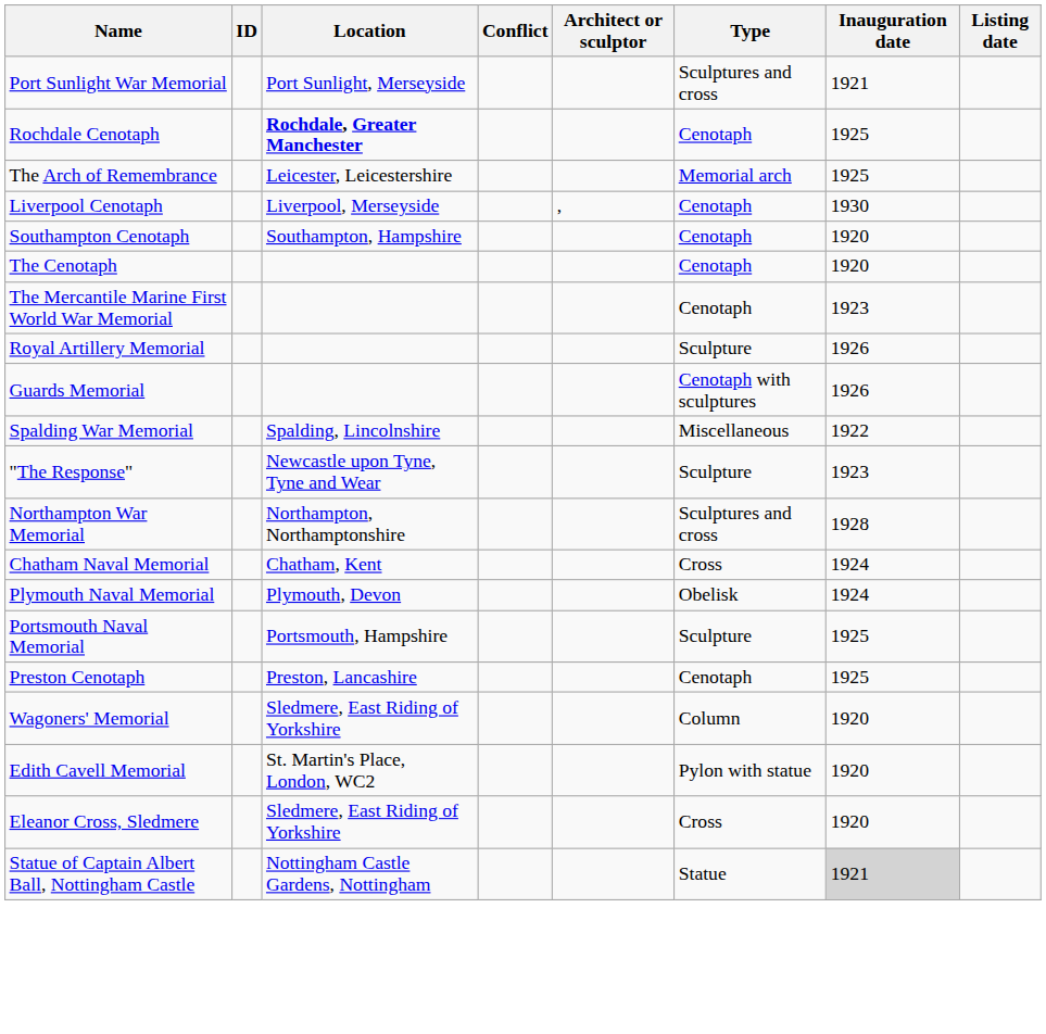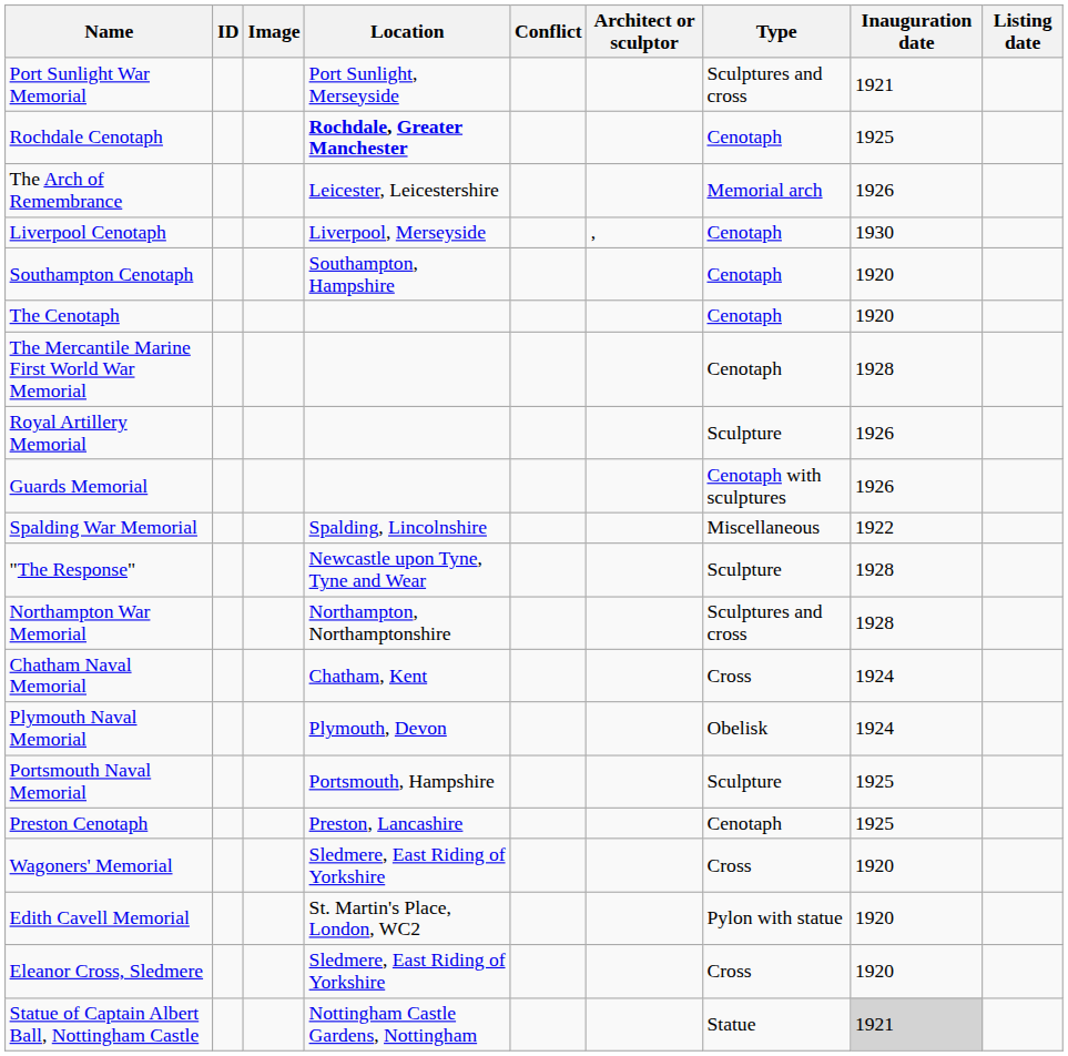 <table class="wikitable sortable plainlinks center">
 <tr>
 <th>Name</th>
 <th>ID</th>
+<th scope="colspan" class="unsortable">Image</th>
 <th>Location</th>
 <th>Conflict</th>
 <th>Architect or sculptor</th>
 <th>Type</th>
 <th>Inauguration date</th>
 <th>Listing date</th>
 </tr>
 <tr>
 <td><a href='#'>Port Sunlight War Memorial</a></td>
+<td></td>
 <td></td>
 <td><a href='#'>Port Sunlight</a>, <a href='#'>Merseyside</a></td>
 <td></td>
 <td></td>
 <td>Sculptures and cross</td>
 <td>1921</td>
 <td></td>
 </tr>
 <tr>
 <td><a href='#'>Rochdale Cenotaph</a></td>
 <td></td>
+<td></td>
 <td><strong><a href='#'>Rochdale</a>, <a href='#'>Greater Manchester</a></strong></td>
 <td></td>
 <td></td>
 <td><a href='#'>Cenotaph</a></td>
 <td>1925</td>
 <td></td>
 </tr>
 <tr>
 <td>The <a href='#'>Arch of Remembrance</a></td>
 <td></td>
+<td></td>
 <td><a href='#'>Leicester</a>, Leicestershire</td>
 <td></td>
 <td></td>
 <td><a href='#'>Memorial arch</a></td>
-<td>1925</td>
+<td>1926</td>
 <td></td>
 </tr>
 <tr>
 <td><a href='#'>Liverpool Cenotaph</a></td>
+<td></td>
 <td></td>
 <td><a href='#'>Liverpool</a>, <a href='#'>Merseyside</a></td>
 <td></td>
 <td>, </td>
 <td><a href='#'>Cenotaph</a></td>
 <td>1930</td>
 <td></td>
 </tr>
 <tr>
 <td><a href='#'>Southampton Cenotaph</a></td>
+<td></td>
 <td></td>
 <td><a href='#'>Southampton</a>, <a href='#'>Hampshire</a></td>
 <td></td>
 <td></td>
 <td><a href='#'>Cenotaph</a></td>
 <td>1920</td>
 <td></td>
 </tr>
 <tr>
 <td><a href='#'>The Cenotaph</a></td>
 <td></td>
 <td></td>
 <td></td>
 <td></td>
+<td></td>
 <td><a href='#'>Cenotaph</a></td>
 <td>1920</td>
 <td></td>
 </tr>
 <tr>
 <td><a href='#'>The Mercantile Marine First World War Memorial</a></td>
 <td></td>
 <td></td>
 <td></td>
 <td></td>
+<td></td>
 <td>Cenotaph</td>
-<td>1923</td>
+<td>1928</td>
 <td></td>
 </tr>
 <tr>
 <td><a href='#'>Royal Artillery Memorial</a></td>
+<td></td>
 <td></td>
 <td></td>
 <td></td>
 <td></td>
 <td>Sculpture</td>
 <td>1926</td>
 <td></td>
 </tr>
 <tr>
 <td><a href='#'>Guards Memorial</a></td>
 <td></td>
 <td></td>
 <td></td>
 <td></td>
+<td></td>
 <td><a href='#'>Cenotaph</a> with sculptures</td>
 <td>1926</td>
 <td></td>
 </tr>
 <tr>
 <td><a href='#'>Spalding War Memorial</a></td>
+<td></td>
 <td></td>
 <td><a href='#'>Spalding</a>, <a href='#'>Lincolnshire</a></td>
 <td></td>
 <td></td>
 <td>Miscellaneous</td>
 <td>1922</td>
 <td></td>
 </tr>
 <tr>
 <td>"<a href='#'>The Response</a>"</td>
 <td></td>
+<td></td>
 <td><a href='#'>Newcastle upon Tyne</a>, <a href='#'>Tyne and Wear</a></td>
 <td></td>
 <td></td>
 <td>Sculpture</td>
-<td>1923</td>
+<td>1928</td>
 <td></td>
 </tr>
 <tr>
 <td><a href='#'>Northampton War Memorial</a></td>
+<td></td>
 <td></td>
 <td><a href='#'>Northampton</a>, Northamptonshire</td>
 <td></td>
 <td></td>
 <td>Sculptures and cross</td>
 <td>1928</td>
 <td></td>
 </tr>
 <tr>
 <td><a href='#'>Chatham Naval Memorial</a></td>
 <td></td>
+<td></td>
 <td><a href='#'>Chatham</a>, <a href='#'>Kent</a></td>
 <td></td>
 <td></td>
 <td>Cross</td>
 <td>1924</td>
 <td></td>
 </tr>
 <tr>
 <td><a href='#'>Plymouth Naval Memorial</a></td>
+<td></td>
 <td></td>
 <td><a href='#'>Plymouth</a>, <a href='#'>Devon</a></td>
 <td></td>
 <td></td>
 <td>Obelisk</td>
 <td>1924</td>
 <td></td>
 </tr>
 <tr>
 <td><a href='#'>Portsmouth Naval Memorial</a></td>
 <td></td>
+<td></td>
 <td><a href='#'>Portsmouth</a>, Hampshire</td>
 <td></td>
 <td></td>
 <td>Sculpture</td>
 <td>1925</td>
 <td></td>
 </tr>
 <tr>
 <td><a href='#'>Preston Cenotaph</a></td>
+<td></td>
 <td></td>
 <td><a href='#'>Preston</a>, <a href='#'>Lancashire</a></td>
 <td></td>
 <td></td>
 <td>Cenotaph</td>
 <td>1925</td>
 <td></td>
 </tr>
 <tr>
 <td><a href='#'>Wagoners' Memorial</a></td>
 <td></td>
+<td></td>
 <td><a href='#'>Sledmere</a>, <a href='#'>East Riding of Yorkshire</a></td>
 <td></td>
 <td></td>
-<td>Column</td>
+<td>Cross</td>
 <td>1920</td>
 <td></td>
 </tr>
 <tr>
 <td><a href='#'>Edith Cavell Memorial</a></td>
+<td></td>
 <td></td>
 <td>St. Martin's Place, <a href='#'>London</a>, WC2</td>
 <td></td>
 <td></td>
 <td>Pylon with statue</td>
 <td>1920</td>
 <td></td>
 </tr>
 <tr>
 <td><a href='#'>Eleanor Cross, Sledmere</a></td>
 <td></td>
+<td></td>
 <td><a href='#'>Sledmere</a>, <a href='#'>East Riding of Yorkshire</a></td>
 <td></td>
 <td></td>
 <td>Cross</td>
 <td>1920</td>
 <td></td>
 </tr>
 <tr>
 <td><a href='#'>Statue of Captain Albert Ball</a>, <a href='#'>Nottingham Castle</a></td>
 <td></td>
+<td></td>
 <td><a href='#'>Nottingham Castle Gardens</a>, <a href='#'>Nottingham</a></td>
 <td></td>
 <td></td>
 <td>Statue</td>
 <td style="background: lightgrey;">1921</td>
 <td><br></td>
 </tr>
 </table>
